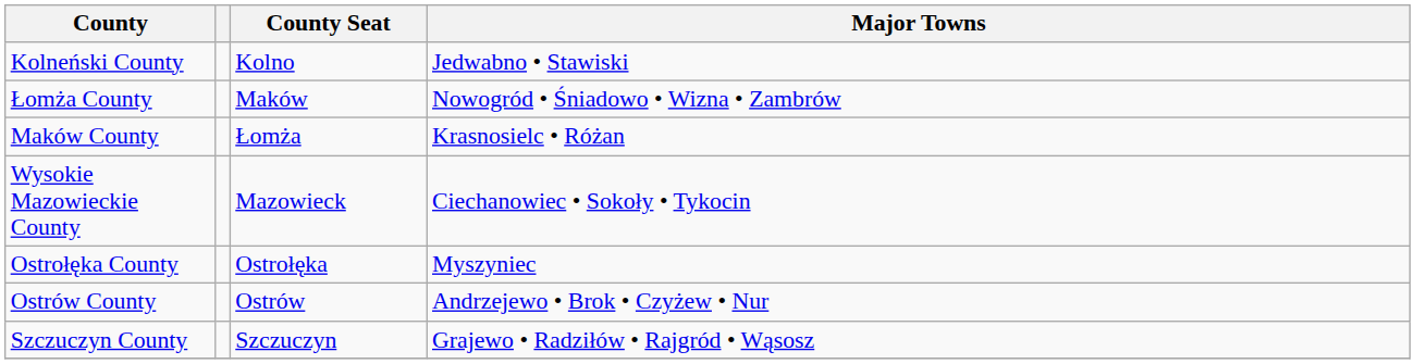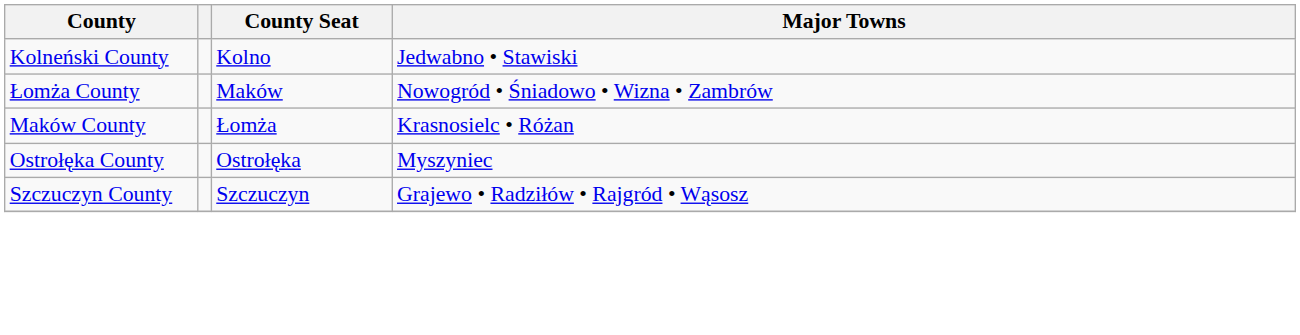 <table class="wikitable" | style="width: 60%">
 <tr>
 <th style="width: 15%">County</th>
 <th style="width: 1%"></th>
 <th style="width: 14%">County Seat</th>
 <th style="width: 70%">Major Towns</th>
 </tr>
 <tr>
 <td><a href='#'>Kolneński County</a></td>
 <td></td>
 <td><a href='#'>Kolno</a></td>
 <td><a href='#'>Jedwabno</a> • <a href='#'>Stawiski</a></td>
 </tr>
 <tr>
 <td><a href='#'>Łomża County</a></td>
 <td></td>
 <td><a href='#'>Maków</a></td>
 <td><a href='#'>Nowogród</a> • <a href='#'>Śniadowo</a> • <a href='#'>Wizna</a>  • <a href='#'>Zambrów</a></td>
 </tr>
 <tr>
 <td><a href='#'>Maków County</a></td>
 <td></td>
 <td><a href='#'>Łomża</a></td>
 <td><a href='#'>Krasnosielc</a> • <a href='#'>Różan</a></td>
 </tr>
 <tr>
-<td><a href='#'>Wysokie Mazowieckie County</a></td>
-<td></td>
-<td><a href='#'>Mazowieck</a></td>
-<td><a href='#'>Ciechanowiec</a> • <a href='#'>Sokoły</a> • <a href='#'>Tykocin</a></td>
-</tr>
-<tr>
 <td><a href='#'>Ostrołęka County</a></td>
 <td></td>
 <td><a href='#'>Ostrołęka</a></td>
 <td><a href='#'>Myszyniec</a></td>
-</tr>
-<tr>
-<td><a href='#'>Ostrów County</a></td>
-<td></td>
-<td><a href='#'>Ostrów</a></td>
-<td><a href='#'>Andrzejewo</a> • <a href='#'>Brok</a> • <a href='#'>Czyżew</a> • <a href='#'>Nur</a></td>
 </tr>
 <tr>
 <td><a href='#'>Szczuczyn County</a></td>
 <td></td>
 <td><a href='#'>Szczuczyn</a></td>
 <td><a href='#'>Grajewo</a> • <a href='#'>Radziłów</a> • <a href='#'>Rajgród</a> • <a href='#'>Wąsosz</a></td>
 </tr>
 <tr>
 </tr>
 </table>
